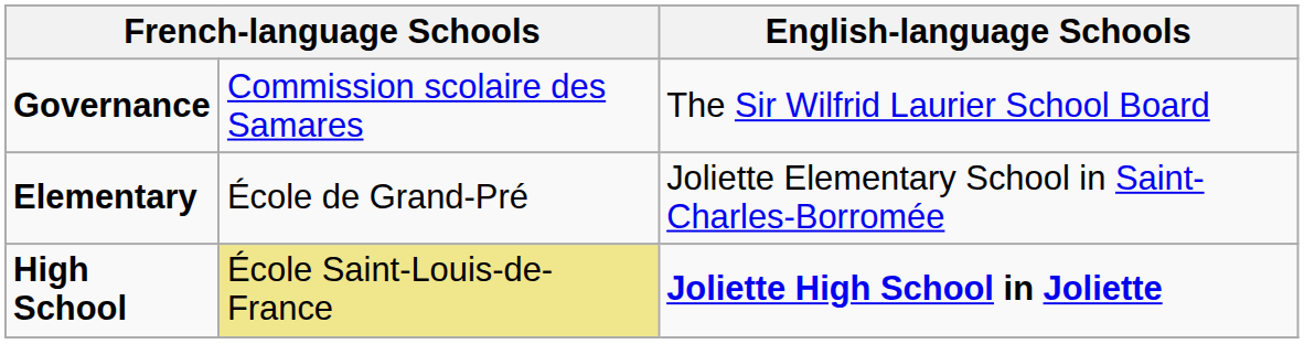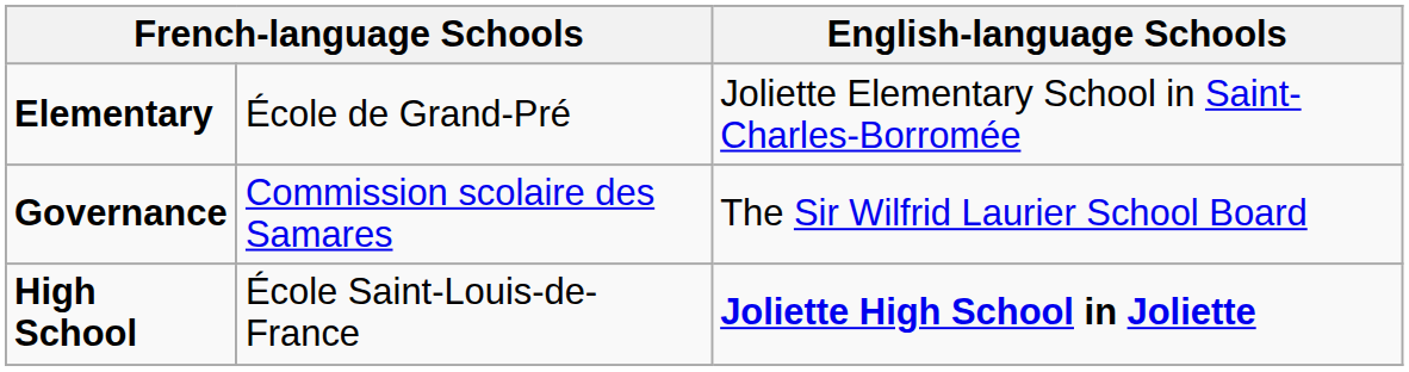 <table class="wikitable">
 <tr>
 <th colspan="2">French-language Schools</th>
 <th>English-language Schools</th>
+</tr>
+<tr>
+<td><strong>Elementary</strong></td>
+<td>École de Grand-Pré</td>
+<td>Joliette Elementary School in <a href='#'>Saint-Charles-Borromée</a></td>
 </tr>
 <tr>
 <td><strong>Governance</strong></td>
 <td><a href='#'>Commission scolaire des Samares</a></td>
 <td>The <a href='#'>Sir Wilfrid Laurier School Board</a></td>
 </tr>
 <tr>
-<td><strong>Elementary</strong></td>
-<td>École de Grand-Pré</td>
-<td>Joliette Elementary School in <a href='#'>Saint-Charles-Borromée</a></td>
-</tr>
-<tr>
 <td><strong>High School</strong></td>
-<td style="background: khaki;">École Saint-Louis-de-France</td>
+<td>École Saint-Louis-de-France</td>
 <td><strong><a href='#'>Joliette High School</a> in <a href='#'>Joliette</a></strong></td>
 </tr>
 </table>
